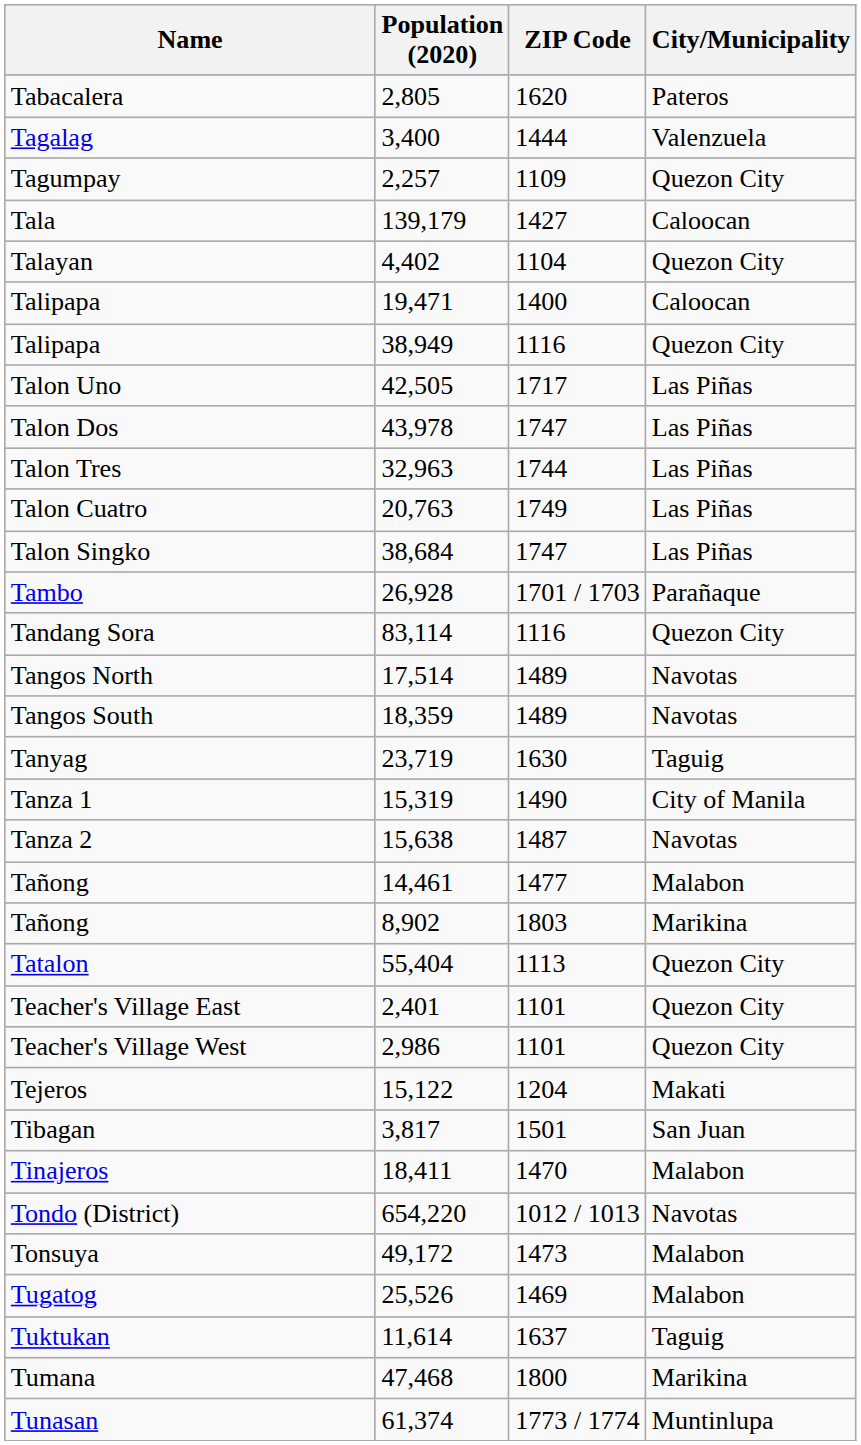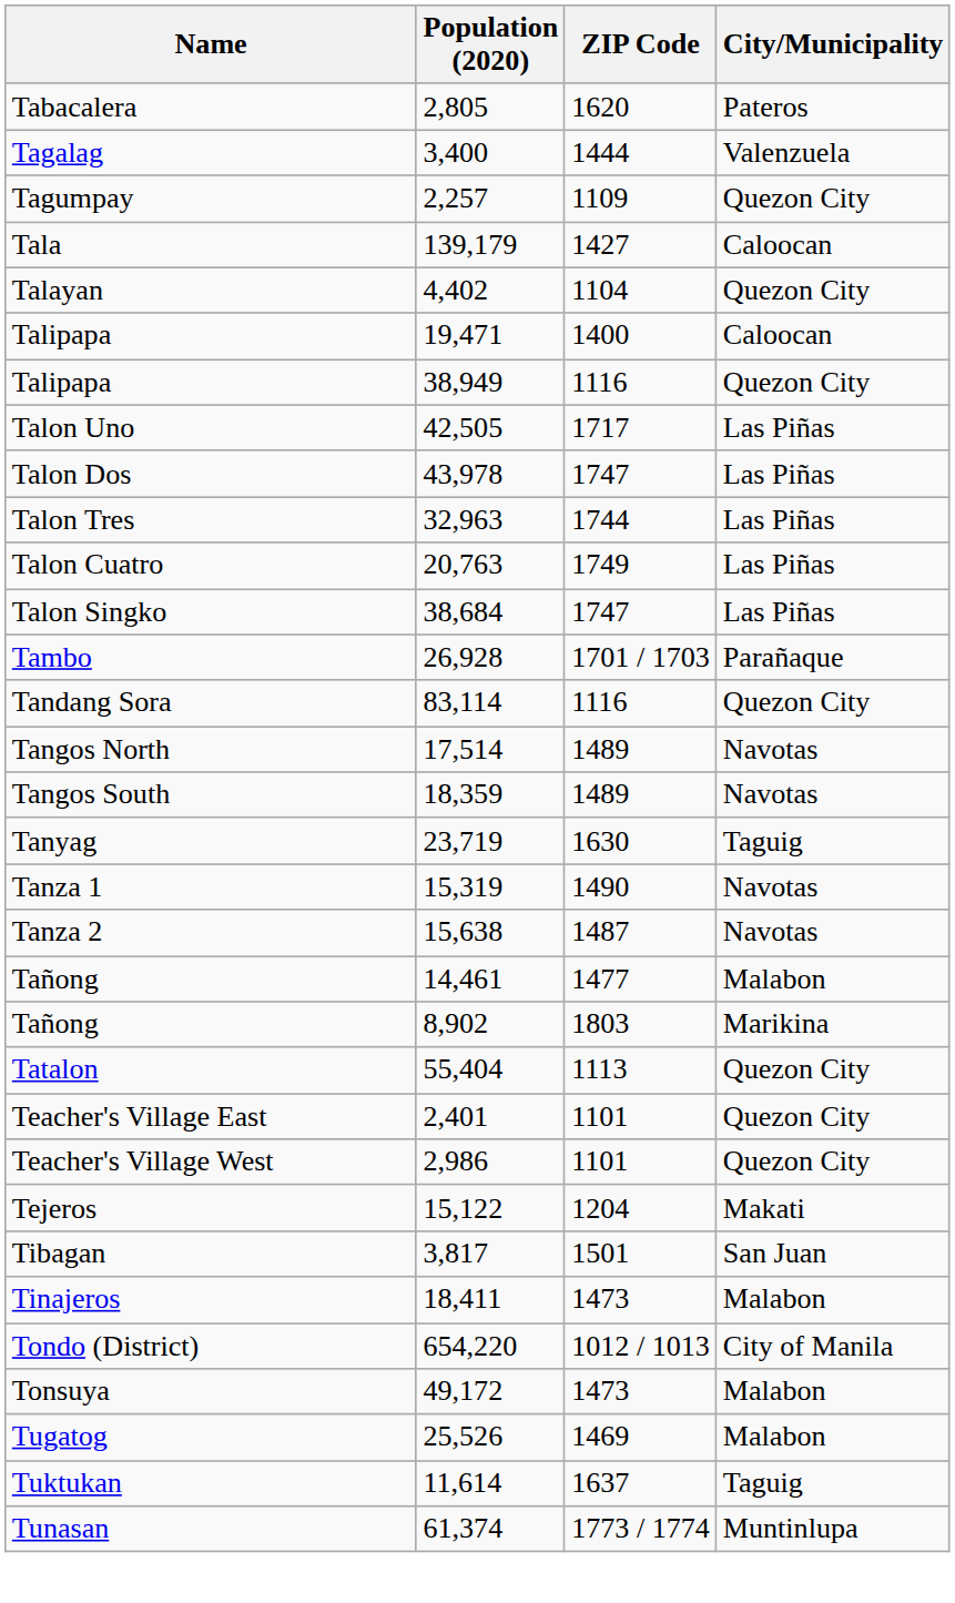 <table class="wikitable sortable">
 <tr>
 <th style="width: 220px;">Name</th>
 <th>Population<br>(2020)</th>
 <th>ZIP Code</th>
 <th>City/Municipality</th>
 </tr>
 <tr>
 <td>Tabacalera</td>
 <td>2,805</td>
 <td>1620</td>
 <td>Pateros</td>
 </tr>
 <tr>
 <td><a href='#'>Tagalag</a></td>
 <td>3,400</td>
 <td>1444</td>
 <td>Valenzuela</td>
 </tr>
 <tr>
 <td>Tagumpay</td>
 <td>2,257</td>
 <td>1109</td>
 <td>Quezon City</td>
 </tr>
 <tr>
 <td>Tala</td>
 <td>139,179</td>
 <td>1427</td>
 <td>Caloocan</td>
 </tr>
 <tr>
 <td>Talayan</td>
 <td>4,402</td>
 <td>1104</td>
 <td>Quezon City</td>
 </tr>
 <tr>
 <td>Talipapa</td>
 <td>19,471</td>
 <td>1400</td>
 <td>Caloocan</td>
 </tr>
 <tr>
 <td>Talipapa</td>
 <td>38,949</td>
 <td>1116</td>
 <td>Quezon City</td>
 </tr>
 <tr>
 <td>Talon Uno</td>
 <td>42,505</td>
 <td>1717</td>
 <td>Las Piñas</td>
 </tr>
 <tr>
 <td>Talon Dos</td>
 <td>43,978</td>
 <td>1747</td>
 <td>Las Piñas</td>
 </tr>
 <tr>
 <td>Talon Tres</td>
 <td>32,963</td>
 <td>1744</td>
 <td>Las Piñas</td>
 </tr>
 <tr>
 <td>Talon Cuatro</td>
 <td>20,763</td>
 <td>1749</td>
 <td>Las Piñas</td>
 </tr>
 <tr>
 <td>Talon Singko</td>
 <td>38,684</td>
 <td>1747</td>
 <td>Las Piñas</td>
 </tr>
 <tr>
 <td><a href='#'>Tambo</a></td>
 <td>26,928</td>
 <td>1701 / 1703</td>
 <td>Parañaque</td>
 </tr>
 <tr>
 <td>Tandang Sora</td>
 <td>83,114</td>
 <td>1116</td>
 <td>Quezon City</td>
 </tr>
 <tr>
 <td>Tangos North</td>
 <td>17,514</td>
 <td>1489</td>
 <td>Navotas</td>
 </tr>
 <tr>
 <td>Tangos South</td>
 <td>18,359</td>
 <td>1489</td>
 <td>Navotas</td>
 </tr>
 <tr>
 <td>Tanyag</td>
 <td>23,719</td>
 <td>1630</td>
 <td>Taguig</td>
 </tr>
 <tr>
 <td>Tanza 1</td>
 <td>15,319</td>
 <td>1490</td>
-<td>City of Manila</td>
+<td>Navotas</td>
 </tr>
 <tr>
 <td>Tanza 2</td>
 <td>15,638</td>
 <td>1487</td>
 <td>Navotas</td>
 </tr>
 <tr>
 <td>Tañong</td>
 <td>14,461</td>
 <td>1477</td>
 <td>Malabon</td>
 </tr>
 <tr>
 <td>Tañong</td>
 <td>8,902</td>
 <td>1803</td>
 <td>Marikina</td>
 </tr>
 <tr>
 <td><a href='#'>Tatalon</a></td>
 <td>55,404</td>
 <td>1113</td>
 <td>Quezon City</td>
 </tr>
 <tr>
 <td>Teacher's Village East</td>
 <td>2,401</td>
 <td>1101</td>
 <td>Quezon City</td>
 </tr>
 <tr>
 <td>Teacher's Village West</td>
 <td>2,986</td>
 <td>1101</td>
 <td>Quezon City</td>
 </tr>
 <tr>
 <td>Tejeros</td>
 <td>15,122</td>
 <td>1204</td>
 <td>Makati</td>
 </tr>
 <tr>
 <td>Tibagan</td>
 <td>3,817</td>
 <td>1501</td>
 <td>San Juan</td>
 </tr>
 <tr>
 <td><a href='#'>Tinajeros</a></td>
 <td>18,411</td>
-<td>1470</td>
+<td>1473</td>
 <td>Malabon</td>
 </tr>
 <tr>
 <td><a href='#'>Tondo</a> (District)</td>
 <td>654,220</td>
 <td>1012 / 1013</td>
-<td>Navotas</td>
+<td>City of Manila</td>
 </tr>
 <tr>
 <td>Tonsuya</td>
 <td>49,172</td>
 <td>1473</td>
 <td>Malabon</td>
 </tr>
 <tr>
 <td><a href='#'>Tugatog</a></td>
 <td>25,526</td>
 <td>1469</td>
 <td>Malabon</td>
 </tr>
 <tr>
 <td><a href='#'>Tuktukan</a></td>
 <td>11,614</td>
 <td>1637</td>
 <td>Taguig</td>
 </tr>
 <tr>
-<td>Tumana</td>
-<td>47,468</td>
-<td>1800</td>
-<td>Marikina</td>
-</tr>
-<tr>
 <td><a href='#'>Tunasan</a></td>
 <td>61,374</td>
 <td>1773 / 1774</td>
 <td>Muntinlupa</td>
 </tr>
 </table>
